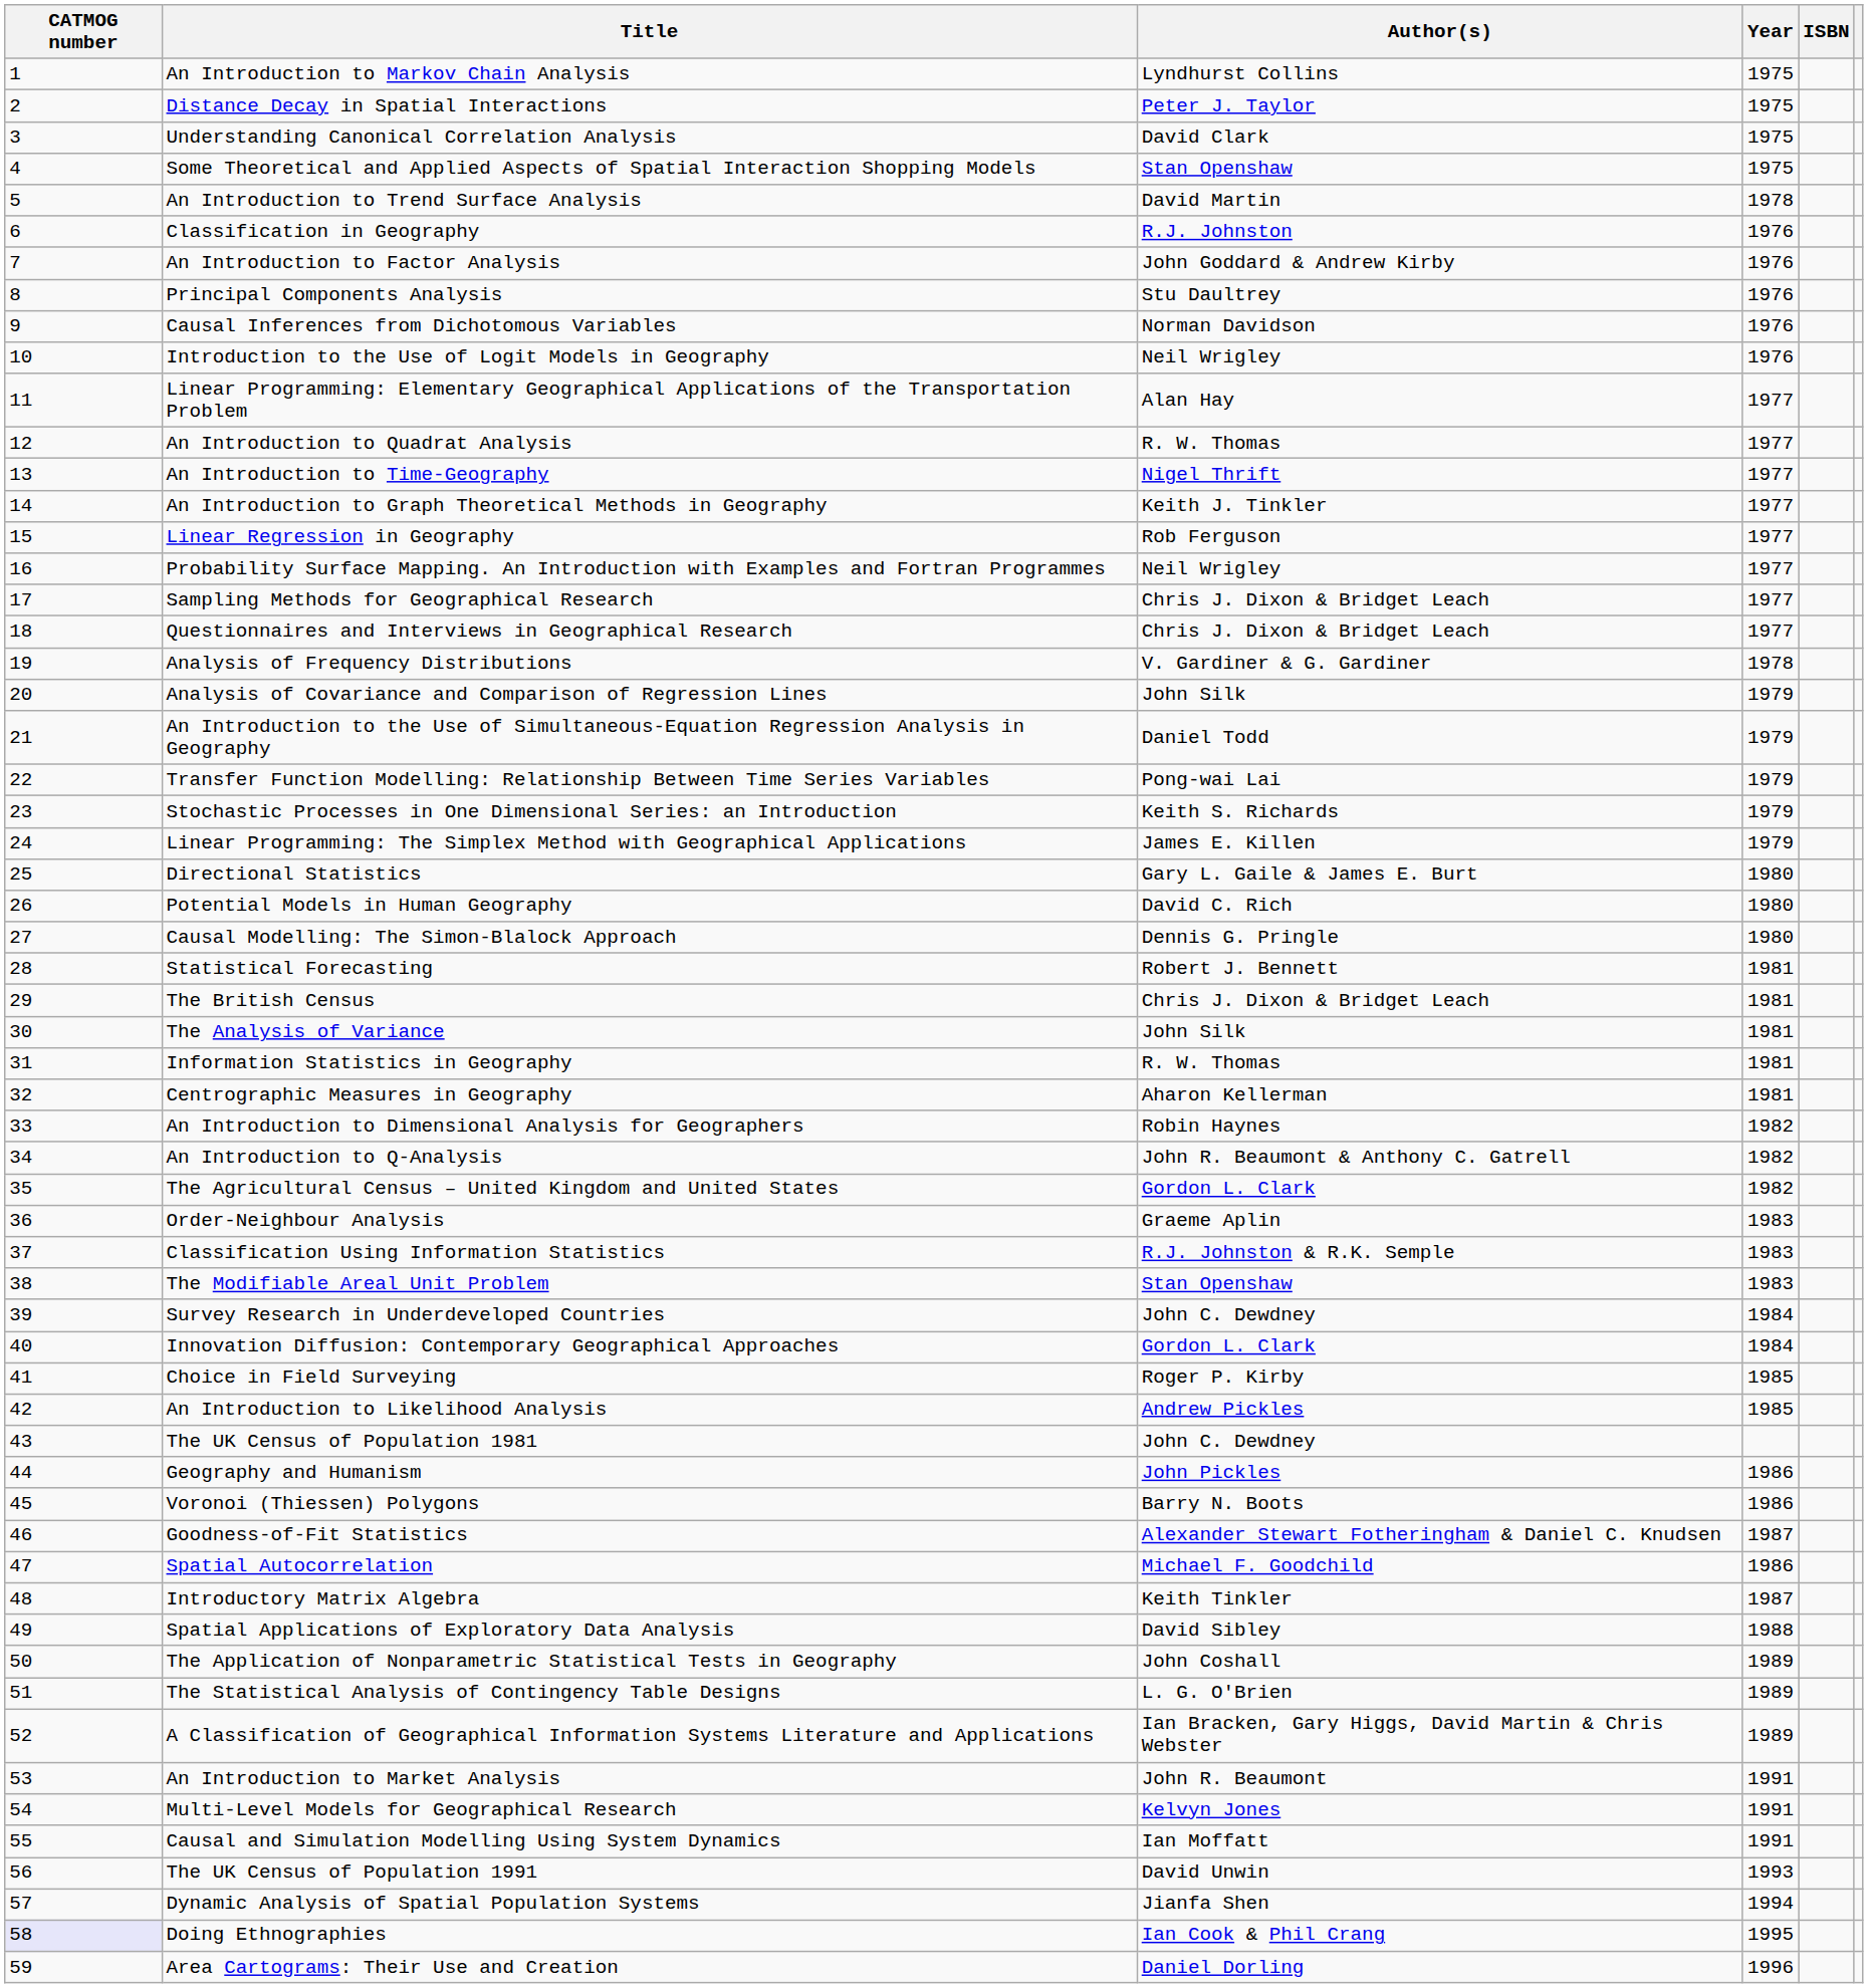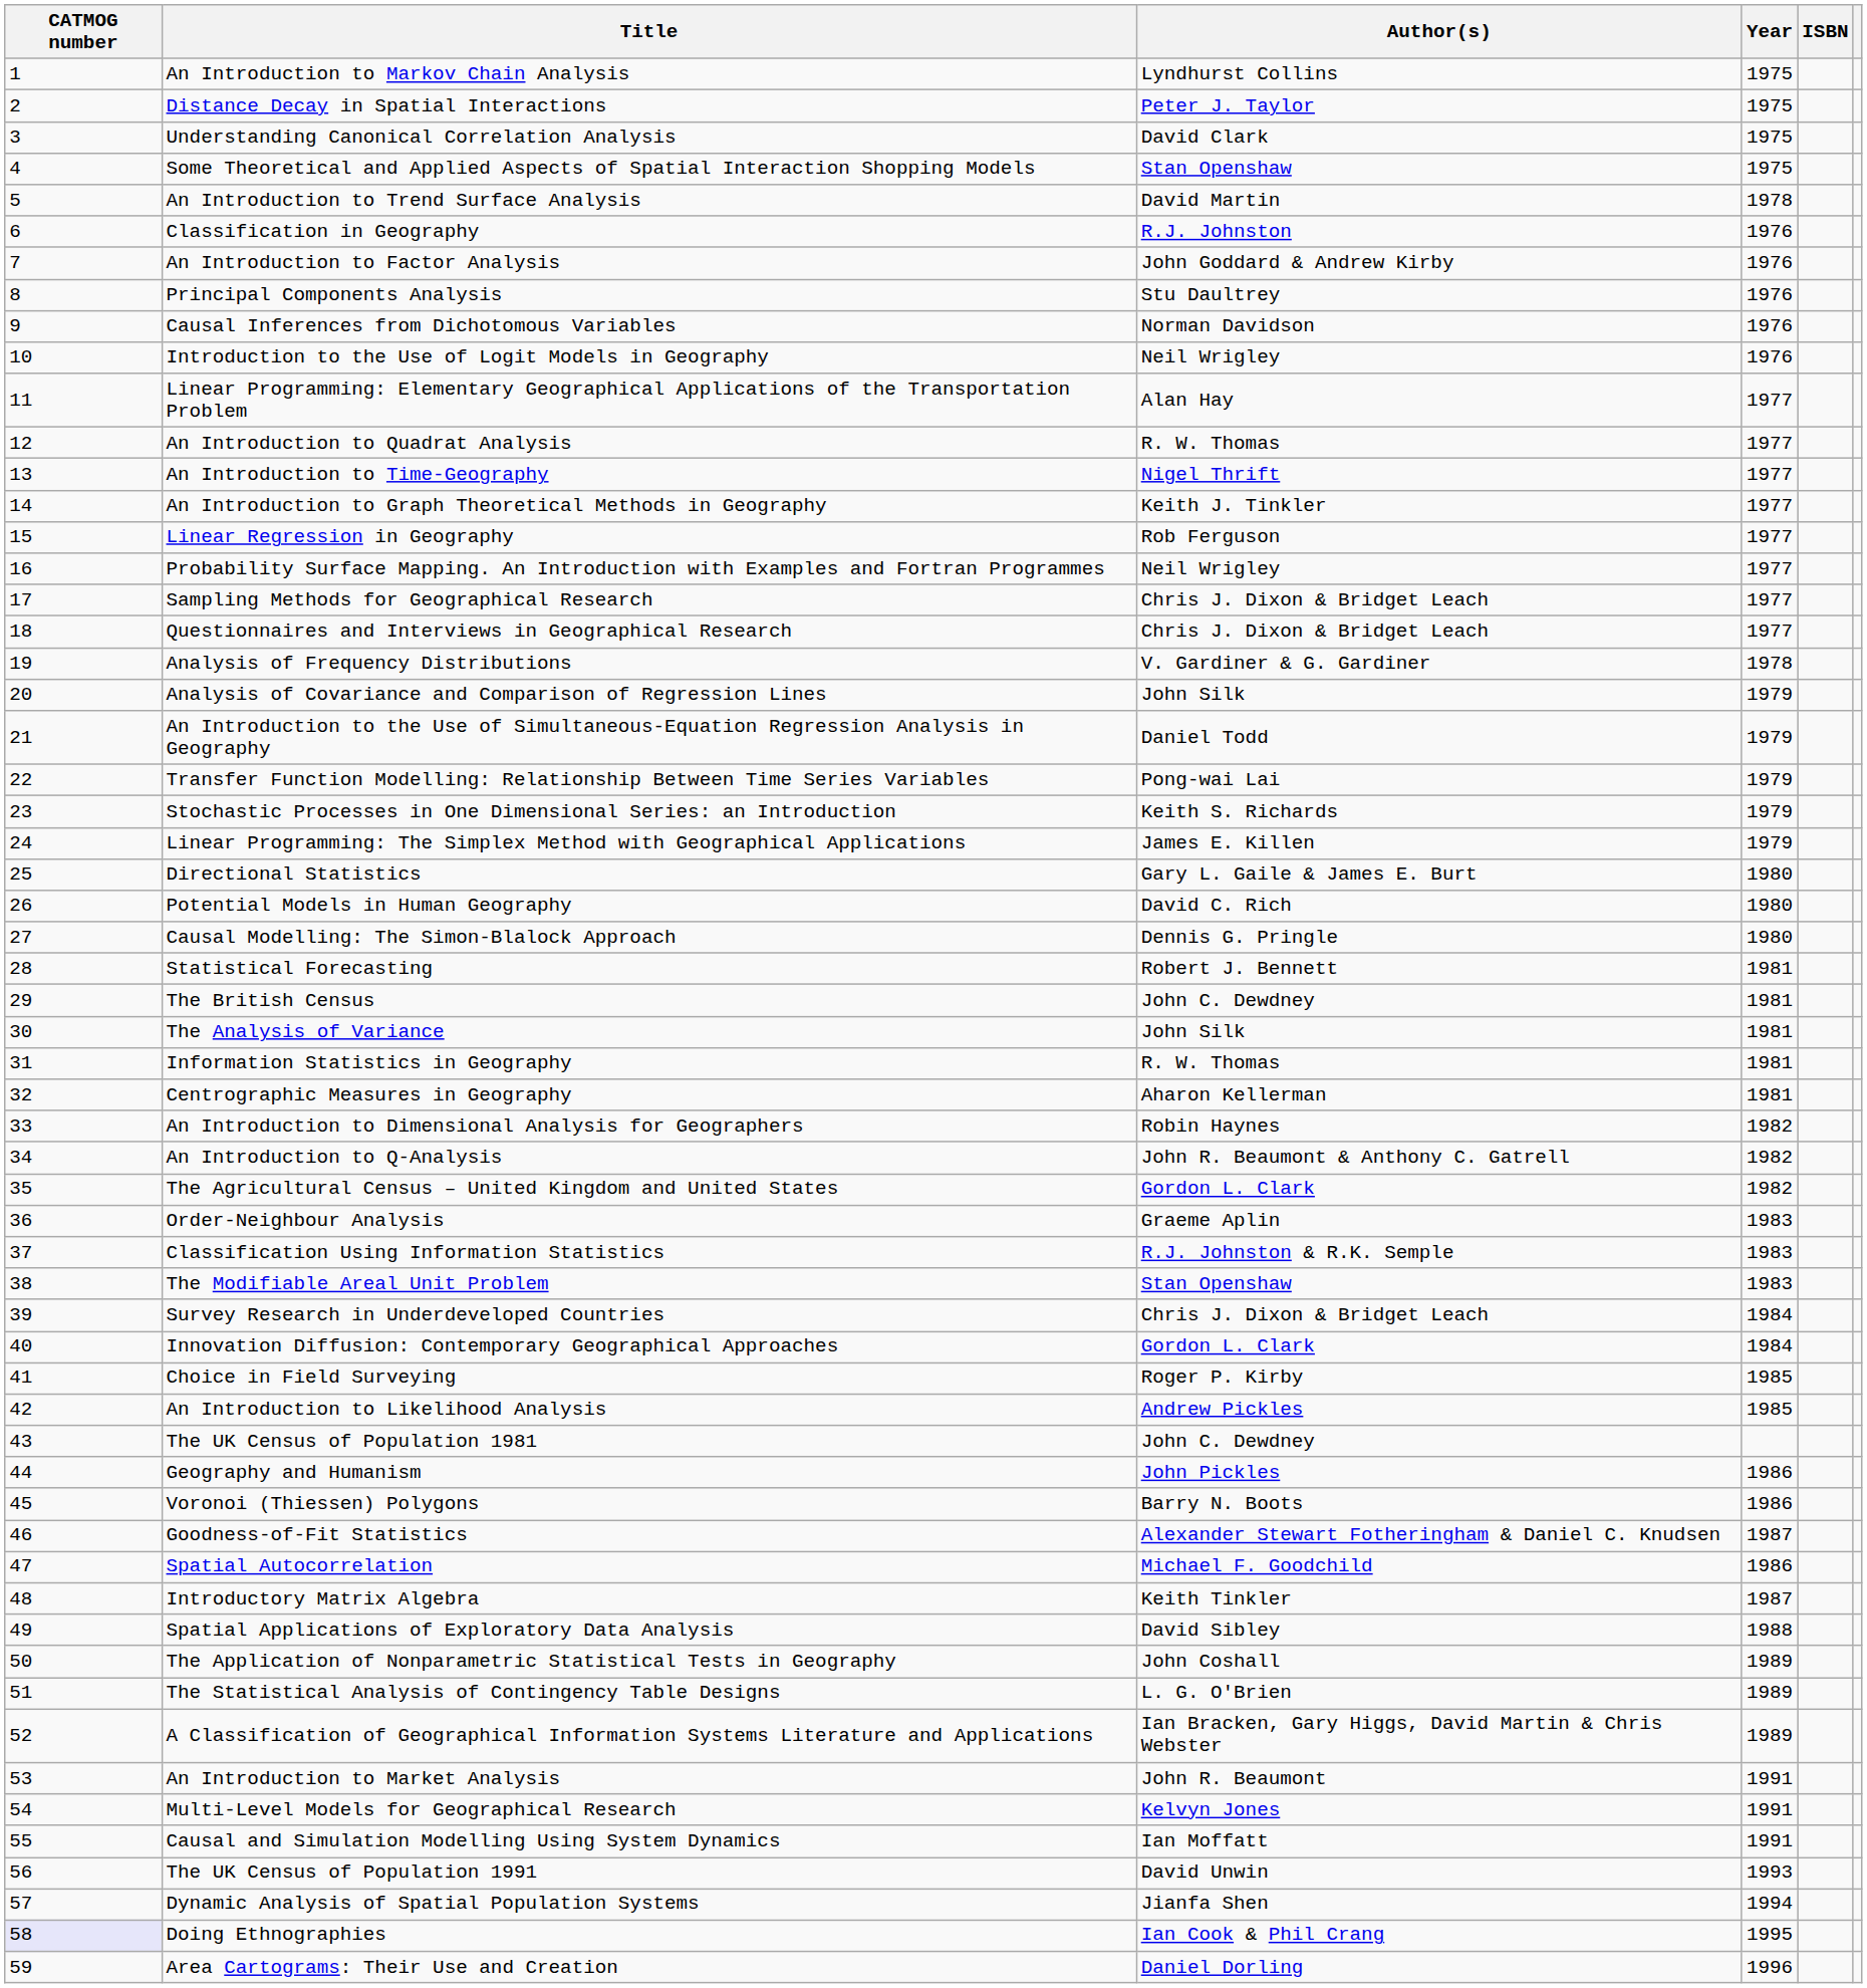 <table class="wikitable sortable" style="width:99%;">
 <tr>
 <th stype="text-align:center;">CATMOG number</th>
 <th style="text-align:center;">Title</th>
 <th style="text-align:center;">Author(s)</th>
 <th style="text-align:center;">Year</th>
 <th style="text-align:center;">ISBN</th>
 <th style="text-align:center;"></th>
 </tr>
 <tr>
 <td>1</td>
 <td>An Introduction to <a href='#'>Markov Chain</a> Analysis</td>
 <td>Lyndhurst Collins</td>
 <td>1975</td>
 <td></td>
 <td></td>
 </tr>
 <tr>
 <td>2</td>
 <td><a href='#'>Distance Decay</a> in Spatial Interactions</td>
 <td><a href='#'>Peter J. Taylor</a></td>
 <td>1975</td>
 <td></td>
 <td></td>
 </tr>
 <tr>
 <td>3</td>
 <td>Understanding Canonical Correlation Analysis</td>
 <td>David Clark</td>
 <td>1975</td>
 <td></td>
 <td></td>
 </tr>
 <tr>
 <td>4</td>
 <td>Some Theoretical and Applied Aspects of Spatial Interaction Shopping Models</td>
 <td><a href='#'>Stan Openshaw</a></td>
 <td>1975</td>
 <td></td>
 <td></td>
 </tr>
 <tr>
 <td>5</td>
 <td>An Introduction to Trend Surface Analysis</td>
 <td>David Martin</td>
 <td>1978</td>
 <td></td>
 <td></td>
 </tr>
 <tr>
 <td>6</td>
 <td>Classification in Geography</td>
 <td><a href='#'>R.J. Johnston</a></td>
 <td>1976</td>
 <td></td>
 <td></td>
 </tr>
 <tr>
 <td>7</td>
 <td>An Introduction to Factor Analysis</td>
 <td>John Goddard & Andrew Kirby</td>
 <td>1976</td>
 <td></td>
 <td></td>
 </tr>
 <tr>
 <td>8</td>
 <td>Principal Components Analysis</td>
 <td>Stu Daultrey</td>
 <td>1976</td>
 <td></td>
 <td></td>
 </tr>
 <tr>
 <td>9</td>
 <td>Causal Inferences from Dichotomous Variables</td>
 <td>Norman Davidson</td>
 <td>1976</td>
 <td></td>
 <td></td>
 </tr>
 <tr>
 <td>10</td>
 <td>Introduction to the Use of Logit Models in Geography</td>
 <td>Neil Wrigley</td>
 <td>1976</td>
 <td></td>
 <td></td>
 </tr>
 <tr>
 <td>11</td>
 <td>Linear Programming: Elementary Geographical Applications of the Transportation Problem</td>
 <td>Alan Hay</td>
 <td>1977</td>
 <td></td>
 <td></td>
 </tr>
 <tr>
 <td>12</td>
 <td>An Introduction to Quadrat Analysis</td>
 <td>R. W. Thomas</td>
 <td>1977</td>
 <td></td>
 <td></td>
 </tr>
 <tr>
 <td>13</td>
 <td>An Introduction to <a href='#'>Time-Geography</a></td>
 <td><a href='#'>Nigel Thrift</a></td>
 <td>1977</td>
 <td></td>
 <td></td>
 </tr>
 <tr>
 <td>14</td>
 <td>An Introduction to Graph Theoretical Methods in Geography</td>
 <td>Keith J. Tinkler</td>
 <td>1977</td>
 <td></td>
 <td></td>
 </tr>
 <tr>
 <td>15</td>
 <td><a href='#'>Linear Regression</a> in Geography</td>
 <td>Rob Ferguson</td>
 <td>1977</td>
 <td></td>
 <td></td>
 </tr>
 <tr>
 <td>16</td>
 <td>Probability Surface Mapping. An Introduction with Examples and Fortran Programmes</td>
 <td>Neil Wrigley</td>
 <td>1977</td>
 <td></td>
 <td></td>
 </tr>
 <tr>
 <td>17</td>
 <td>Sampling Methods for Geographical Research</td>
 <td>Chris J. Dixon & Bridget Leach</td>
 <td>1977</td>
 <td></td>
 <td></td>
 </tr>
 <tr>
 <td>18</td>
 <td>Questionnaires and Interviews in Geographical Research</td>
 <td>Chris J. Dixon &  Bridget Leach</td>
 <td>1977</td>
 <td></td>
 <td></td>
 </tr>
 <tr>
 <td>19</td>
 <td>Analysis of Frequency Distributions</td>
 <td>V. Gardiner & G. Gardiner</td>
 <td>1978</td>
 <td></td>
 <td></td>
 </tr>
 <tr>
 <td>20</td>
 <td>Analysis of Covariance and Comparison of Regression Lines</td>
 <td>John Silk</td>
 <td>1979</td>
 <td></td>
 <td></td>
 </tr>
 <tr>
 <td>21</td>
 <td>An Introduction to the Use of Simultaneous-Equation Regression Analysis in Geography</td>
 <td>Daniel Todd</td>
 <td>1979</td>
 <td></td>
 <td></td>
 </tr>
 <tr>
 <td>22</td>
 <td>Transfer Function Modelling: Relationship Between Time Series Variables</td>
 <td>Pong-wai Lai</td>
 <td>1979</td>
 <td></td>
 <td></td>
 </tr>
 <tr>
 <td>23</td>
 <td>Stochastic Processes in One Dimensional Series: an Introduction</td>
 <td>Keith S. Richards</td>
 <td>1979</td>
 <td></td>
 <td></td>
 </tr>
 <tr>
 <td>24</td>
 <td>Linear Programming: The Simplex Method with Geographical Applications</td>
 <td>James E. Killen</td>
 <td>1979</td>
 <td></td>
 <td></td>
 </tr>
 <tr>
 <td>25</td>
 <td>Directional Statistics</td>
 <td>Gary L. Gaile & James E. Burt</td>
 <td>1980</td>
 <td></td>
 <td></td>
 </tr>
 <tr>
 <td>26</td>
 <td>Potential Models in Human Geography</td>
 <td>David C. Rich</td>
 <td>1980</td>
 <td></td>
 <td></td>
 </tr>
 <tr>
 <td>27</td>
 <td>Causal Modelling: The Simon-Blalock Approach</td>
 <td>Dennis G. Pringle</td>
 <td>1980</td>
 <td></td>
 <td></td>
 </tr>
 <tr>
 <td>28</td>
 <td>Statistical Forecasting</td>
 <td>Robert J. Bennett</td>
 <td>1981</td>
 <td></td>
 <td></td>
 </tr>
 <tr>
 <td>29</td>
 <td>The British Census</td>
-<td>Chris J. Dixon & Bridget Leach</td>
+<td>John C. Dewdney</td>
 <td>1981</td>
 <td></td>
 <td></td>
 </tr>
 <tr>
 <td>30</td>
 <td>The <a href='#'>Analysis of Variance</a></td>
 <td>John Silk</td>
 <td>1981</td>
 <td></td>
 <td></td>
 </tr>
 <tr>
 <td>31</td>
 <td>Information Statistics in Geography</td>
 <td>R. W. Thomas</td>
 <td>1981</td>
 <td></td>
 <td></td>
 </tr>
 <tr>
 <td>32</td>
 <td>Centrographic Measures in Geography</td>
 <td>Aharon Kellerman</td>
 <td>1981</td>
 <td></td>
 <td></td>
 </tr>
 <tr>
 <td>33</td>
 <td>An Introduction to Dimensional Analysis for Geographers</td>
 <td>Robin Haynes</td>
 <td>1982</td>
 <td></td>
 <td></td>
 </tr>
 <tr>
 <td>34</td>
 <td>An Introduction to Q-Analysis</td>
 <td>John R. Beaumont & Anthony C. Gatrell</td>
 <td>1982</td>
 <td></td>
 <td></td>
 </tr>
 <tr>
 <td>35</td>
 <td>The Agricultural Census – United Kingdom and United States</td>
 <td><a href='#'>Gordon L. Clark</a></td>
 <td>1982</td>
 <td></td>
 <td></td>
 </tr>
 <tr>
 <td>36</td>
 <td>Order-Neighbour Analysis</td>
 <td>Graeme Aplin</td>
 <td>1983</td>
 <td></td>
 <td></td>
 </tr>
 <tr>
 <td>37</td>
 <td>Classification Using Information Statistics</td>
 <td><a href='#'>R.J. Johnston</a> & R.K. Semple</td>
 <td>1983</td>
 <td></td>
 <td></td>
 </tr>
 <tr>
 <td>38</td>
 <td>The <a href='#'>Modifiable Areal Unit Problem</a></td>
 <td><a href='#'>Stan Openshaw</a></td>
 <td>1983</td>
 <td></td>
 <td></td>
 </tr>
 <tr>
 <td>39</td>
 <td>Survey Research in Underdeveloped Countries</td>
-<td>John C. Dewdney</td>
+<td>Chris J. Dixon & Bridget Leach</td>
 <td>1984</td>
 <td></td>
 <td></td>
 </tr>
 <tr>
 <td>40</td>
 <td>Innovation Diffusion: Contemporary Geographical Approaches</td>
 <td><a href='#'>Gordon L. Clark</a></td>
 <td>1984</td>
 <td></td>
 <td></td>
 </tr>
 <tr>
 <td>41</td>
 <td>Choice in Field Surveying</td>
 <td>Roger P. Kirby</td>
 <td>1985</td>
 <td></td>
 <td></td>
 </tr>
 <tr>
 <td>42</td>
 <td>An Introduction to Likelihood Analysis</td>
 <td><a href='#'>Andrew Pickles</a></td>
 <td>1985</td>
 <td></td>
 <td></td>
 </tr>
 <tr>
 <td>43</td>
 <td>The UK Census of Population 1981</td>
 <td>John C. Dewdney</td>
 <td></td>
 <td></td>
 <td></td>
 </tr>
 <tr>
 <td>44</td>
 <td>Geography and Humanism</td>
 <td><a href='#'>John Pickles</a></td>
 <td>1986</td>
 <td></td>
 <td></td>
 </tr>
 <tr>
 <td>45</td>
 <td>Voronoi (Thiessen) Polygons</td>
 <td>Barry N. Boots</td>
 <td>1986</td>
 <td></td>
 <td></td>
 </tr>
 <tr>
 <td>46</td>
 <td>Goodness-of-Fit Statistics</td>
 <td><a href='#'>Alexander Stewart Fotheringham</a> & Daniel C. Knudsen</td>
 <td>1987</td>
 <td></td>
 <td></td>
 </tr>
 <tr>
 <td>47</td>
 <td><a href='#'>Spatial Autocorrelation</a></td>
 <td><a href='#'>Michael F. Goodchild</a></td>
 <td>1986</td>
 <td></td>
 <td></td>
 </tr>
 <tr>
 <td>48</td>
 <td>Introductory Matrix Algebra</td>
 <td>Keith Tinkler</td>
 <td>1987</td>
 <td></td>
 <td></td>
 </tr>
 <tr>
 <td>49</td>
 <td>Spatial Applications of Exploratory Data Analysis</td>
 <td>David Sibley</td>
 <td>1988</td>
 <td></td>
 <td></td>
 </tr>
 <tr>
 <td>50</td>
 <td>The Application of Nonparametric Statistical Tests in Geography</td>
 <td>John Coshall</td>
 <td>1989</td>
 <td></td>
 <td></td>
 </tr>
 <tr>
 <td>51</td>
 <td>The Statistical Analysis of Contingency Table Designs</td>
 <td>L. G. O'Brien</td>
 <td>1989</td>
 <td></td>
 <td></td>
 </tr>
 <tr>
 <td>52</td>
 <td>A Classification of Geographical Information Systems Literature and Applications</td>
 <td>Ian Bracken, Gary Higgs, David Martin & Chris Webster</td>
 <td>1989</td>
 <td></td>
 <td></td>
 </tr>
 <tr>
 <td>53</td>
 <td>An Introduction to Market Analysis</td>
 <td>John R. Beaumont</td>
 <td>1991</td>
 <td></td>
 <td></td>
 </tr>
 <tr>
 <td>54</td>
 <td>Multi-Level Models for Geographical Research</td>
 <td><a href='#'>Kelvyn Jones</a></td>
 <td>1991</td>
 <td></td>
 <td></td>
 </tr>
 <tr>
 <td>55</td>
 <td>Causal and Simulation Modelling Using System Dynamics</td>
 <td>Ian Moffatt</td>
 <td>1991</td>
 <td></td>
 <td></td>
 </tr>
 <tr>
 <td>56</td>
 <td>The UK Census of Population 1991</td>
 <td>David Unwin</td>
 <td>1993</td>
 <td></td>
 <td></td>
 </tr>
 <tr>
 <td>57</td>
 <td>Dynamic Analysis of Spatial Population Systems</td>
 <td>Jianfa Shen</td>
 <td>1994</td>
 <td></td>
 <td></td>
 </tr>
 <tr>
 <td style="background: lavender;">58</td>
 <td>Doing Ethnographies</td>
 <td><a href='#'>Ian Cook</a> & <a href='#'>Phil Crang</a></td>
 <td>1995</td>
 <td></td>
 <td></td>
 </tr>
 <tr>
 <td>59</td>
 <td>Area <a href='#'>Cartograms</a>: Their Use and Creation</td>
 <td><a href='#'>Daniel Dorling</a></td>
 <td>1996</td>
 <td></td>
 <td></td>
 </tr>
 </table>
